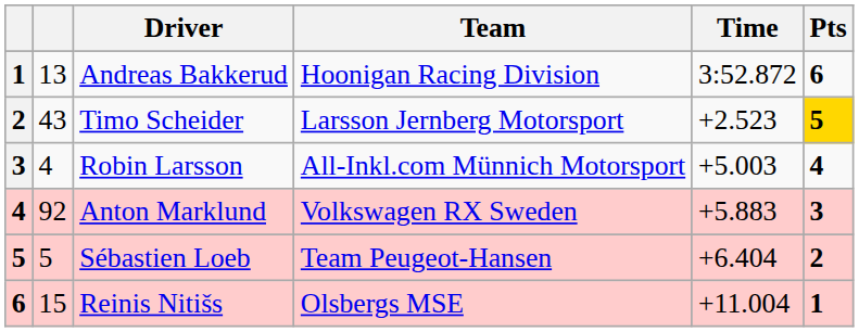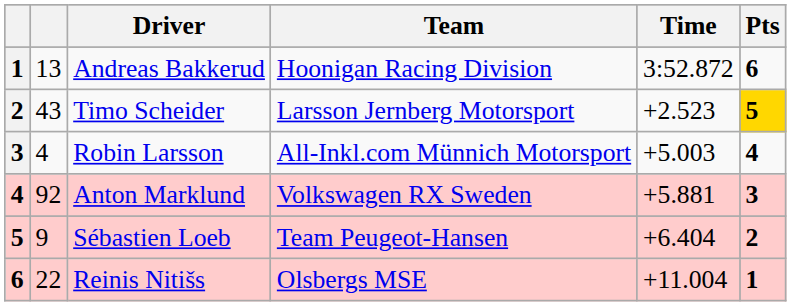 <table class=wikitable style="font-size:95%">
 <tr>
 <th></th>
 <th></th>
 <th>Driver</th>
 <th>Team</th>
 <th>Time</th>
 <th>Pts</th>
 </tr>
 <tr>
 <th>1</th>
 <td>13</td>
 <td> <a href='#'>Andreas Bakkerud</a></td>
 <td><a href='#'>Hoonigan Racing Division</a></td>
 <td>3:52.872</td>
 <td><strong>6</strong></td>
 </tr>
 <tr>
 <th>2</th>
 <td>43</td>
 <td> <a href='#'>Timo Scheider</a></td>
 <td><a href='#'>Larsson Jernberg Motorsport</a></td>
 <td>+2.523</td>
 <td style="background: gold;"><strong>5</strong></td>
 </tr>
 <tr>
 <th>3</th>
 <td>4</td>
 <td> <a href='#'>Robin Larsson</a></td>
 <td><a href='#'>All-Inkl.com Münnich Motorsport</a></td>
 <td>+5.003</td>
 <td><strong>4</strong></td>
 </tr>
 <tr>
 <th style="background:#ffcccc;">4</th>
 <td style="background:#ffcccc;">92</td>
 <td style="background:#ffcccc;"> <a href='#'>Anton Marklund</a></td>
 <td style="background:#ffcccc;"><a href='#'>Volkswagen RX Sweden</a></td>
-<td style="background:#ffcccc;">+5.883</td>
+<td style="background:#ffcccc;">+5.881</td>
 <td style="background:#ffcccc;"><strong>3</strong></td>
 </tr>
 <tr>
 <th style="background:#ffcccc;">5</th>
-<td style="background:#ffcccc;">5</td>
+<td style="background:#ffcccc;">9</td>
 <td style="background:#ffcccc;"> <a href='#'>Sébastien Loeb</a></td>
 <td style="background:#ffcccc;"><a href='#'>Team Peugeot-Hansen</a></td>
 <td style="background:#ffcccc;">+6.404</td>
 <td style="background:#ffcccc;"><strong>2</strong></td>
 </tr>
 <tr>
 <th style="background:#ffcccc;">6</th>
-<td style="background:#ffcccc;">15</td>
+<td style="background:#ffcccc;">22</td>
 <td style="background:#ffcccc;"> <a href='#'>Reinis Nitišs</a></td>
 <td style="background:#ffcccc;"><a href='#'>Olsbergs MSE</a></td>
 <td style="background:#ffcccc;">+11.004</td>
 <td style="background:#ffcccc;"><strong>1</strong></td>
 </tr>
 </table>
